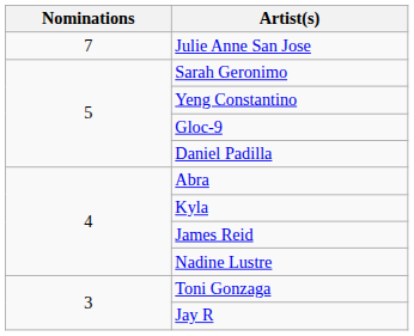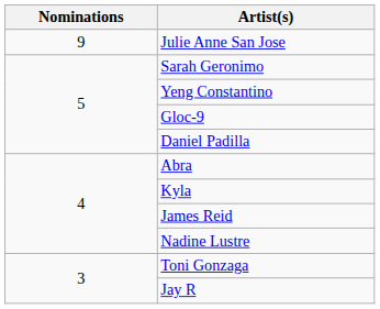 <table class="wikitable"  style="width:30%;">
 <tr>
 <th scope="col">Nominations</th>
 <th scope="col">Artist(s)</th>
 </tr>
 <tr>
-<td align=center>7</td>
+<td align=center>9</td>
 <td><a href='#'>Julie Anne San Jose</a></td>
 </tr>
 <tr>
 <td align=center rowspan=4>5</td>
 <td><a href='#'>Sarah Geronimo</a></td>
 </tr>
 <tr>
 <td><a href='#'>Yeng Constantino</a></td>
 </tr>
 <tr>
 <td><a href='#'>Gloc-9</a></td>
 </tr>
 <tr>
 <td><a href='#'>Daniel Padilla</a></td>
 </tr>
 <tr>
 <td align=center rowspan=4>4</td>
 <td><a href='#'>Abra</a></td>
 </tr>
 <tr>
 <td><a href='#'>Kyla</a></td>
 </tr>
 <tr>
 <td><a href='#'>James Reid</a></td>
 </tr>
 <tr>
 <td><a href='#'>Nadine Lustre</a></td>
 </tr>
 <tr>
 <td align=center rowspan=2>3</td>
 <td><a href='#'>Toni Gonzaga</a></td>
 </tr>
 <tr>
 <td><a href='#'>Jay R</a></td>
 </tr>
 </table>
